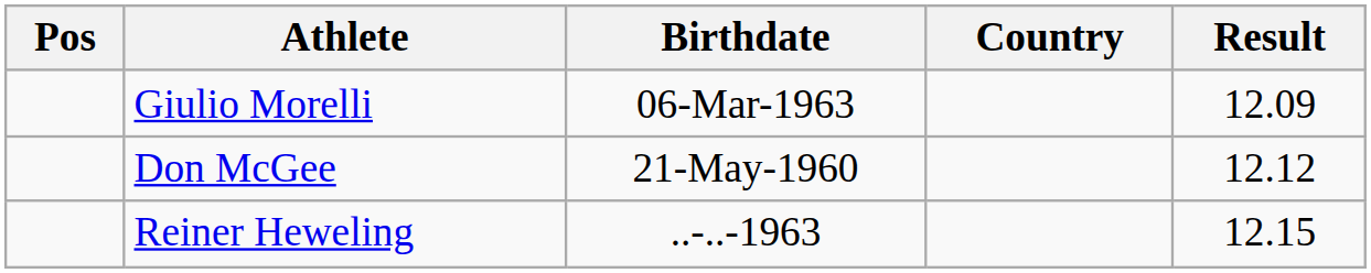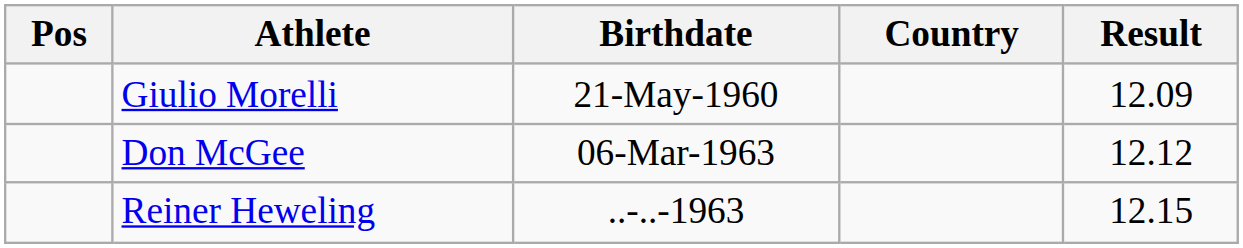 <table class="wikitable"  style="text-align:center; width:60%;">
 <tr>
 <th>Pos</th>
 <th>Athlete</th>
 <th>Birthdate</th>
 <th>Country</th>
 <th>Result</th>
 </tr>
 <tr>
 <td align=center></td>
 <td align=left><a href='#'>Giulio Morelli</a></td>
-<td>06-Mar-1963</td>
+<td>21-May-1960</td>
 <td align=left></td>
 <td>12.09</td>
 </tr>
 <tr>
 <td align=center></td>
 <td align=left><a href='#'>Don McGee</a></td>
-<td>21-May-1960</td>
+<td>06-Mar-1963</td>
 <td align=left></td>
 <td>12.12</td>
 </tr>
 <tr>
 <td align=center></td>
 <td align=left><a href='#'>Reiner Heweling</a></td>
 <td>..-..-1963</td>
 <td align=left></td>
 <td>12.15</td>
 </tr>
 </table>
